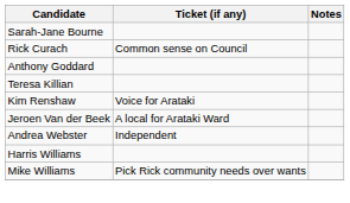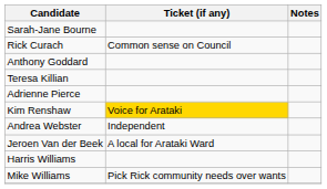 <table class="wikitable" style="font-size: 95%">
 <tr>
 <th>Candidate</th>
 <th>Ticket (if any)</th>
 <th>Notes</th>
 </tr>
 <tr>
 <td>Sarah-Jane Bourne</td>
 <td></td>
 <td></td>
 </tr>
 <tr>
 <td>Rick Curach</td>
 <td>Common sense on Council</td>
 <td></td>
 </tr>
 <tr>
 <td>Anthony Goddard</td>
 <td></td>
 <td></td>
 </tr>
 <tr>
 <td>Teresa Killian</td>
 <td></td>
 <td></td>
 </tr>
 <tr>
+<td>Adrienne Pierce</td>
+<td></td>
+<td></td>
+</tr>
+<tr>
 <td>Kim Renshaw</td>
-<td>Voice for Arataki</td>
+<td style="background: gold;">Voice for Arataki</td>
+<td></td>
+</tr>
+<tr>
+<td>Andrea Webster</td>
+<td>Independent</td>
 <td></td>
 </tr>
 <tr>
 <td>Jeroen Van der Beek</td>
 <td>A local for Arataki Ward</td>
-<td></td>
-</tr>
-<tr>
-<td>Andrea Webster</td>
-<td>Independent</td>
 <td></td>
 </tr>
 <tr>
 <td>Harris Williams</td>
 <td></td>
 <td></td>
 </tr>
 <tr>
 <td>Mike Williams</td>
 <td>Pick Rick community needs over wants</td>
 <td></td>
 </tr>
 <tr>
 </tr>
 </table>
